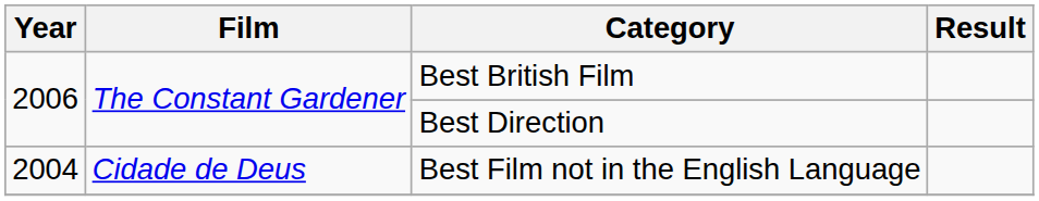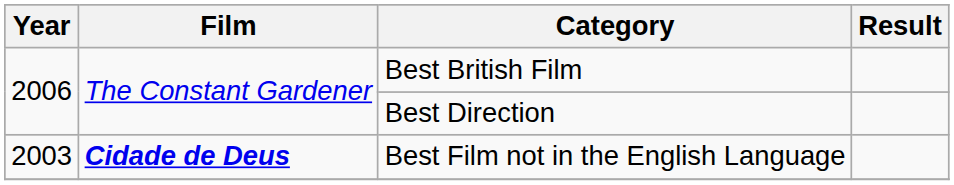 <table class="wikitable">
 <tr>
 <th>Year</th>
 <th>Film</th>
 <th>Category</th>
 <th>Result</th>
 </tr>
 <tr>
 <td rowspan="2">2006</td>
 <td rowspan="2"><em><a href='#'>The Constant Gardener</a></em></td>
 <td>Best British Film</td>
 <td></td>
 </tr>
 <tr>
 <td>Best Direction</td>
 <td></td>
 </tr>
 <tr>
-<td>2004</td>
-<td><em><a href='#'>Cidade de Deus</a></em></td>
+<td>2003</td>
+<td><strong><em><a href='#'>Cidade de Deus</a></em></strong></td>
 <td>Best Film not in the English Language</td>
 <td></td>
 </tr>
 <tr>
 </tr>
 </table>
